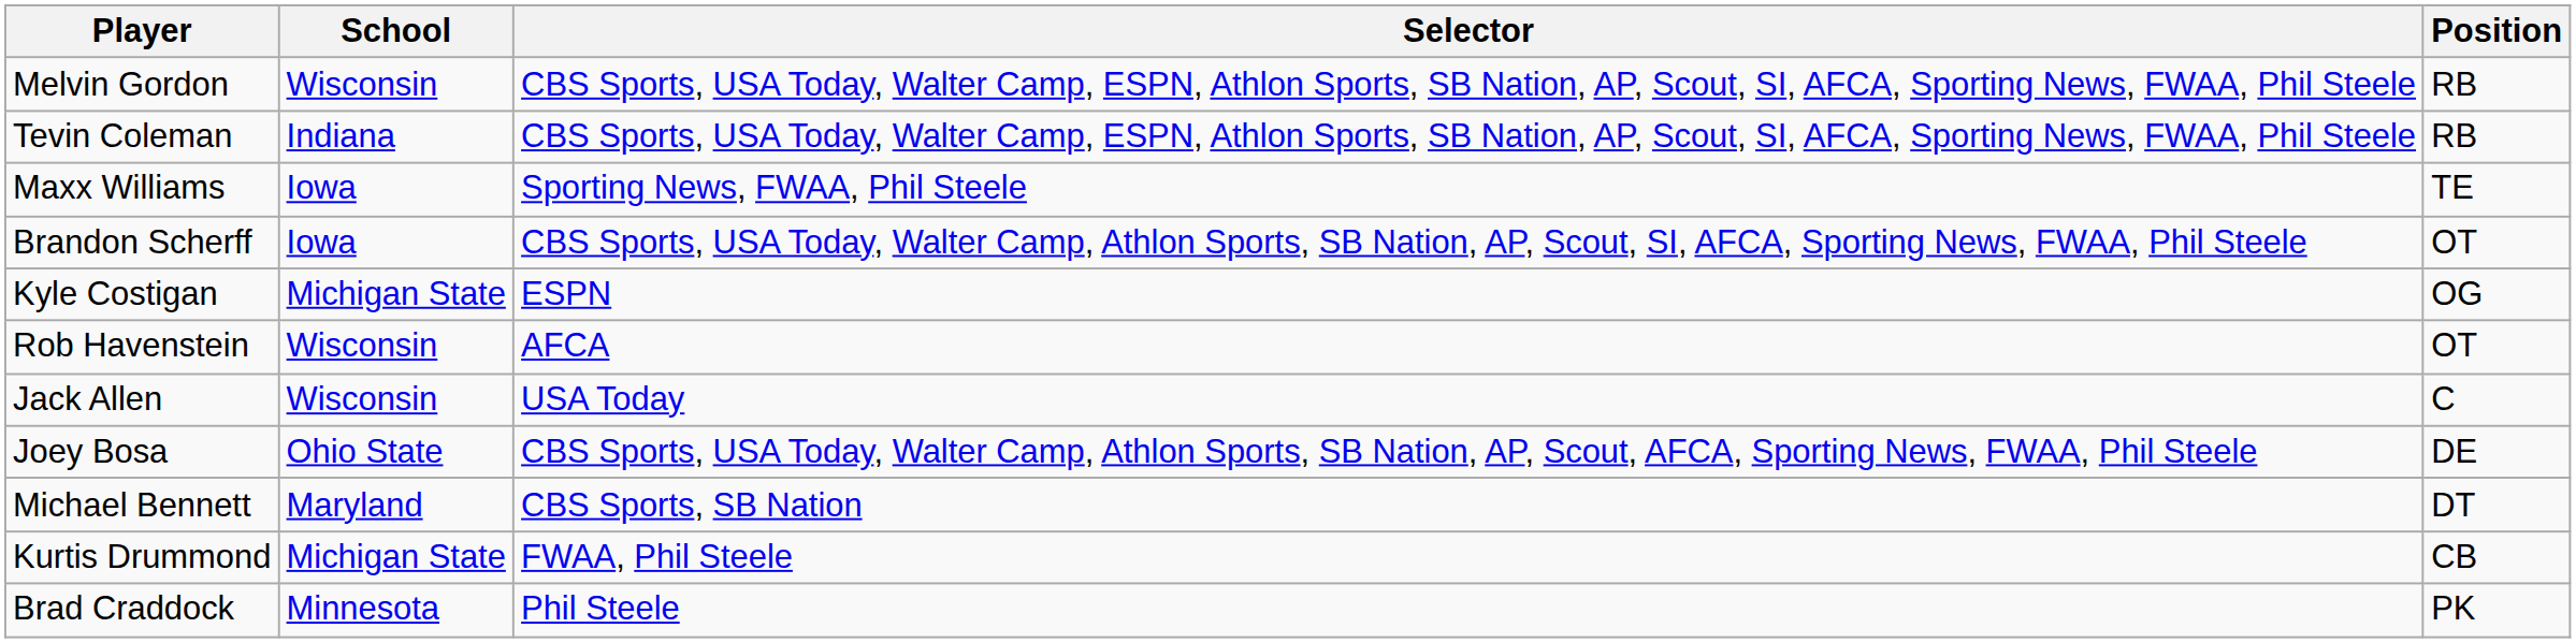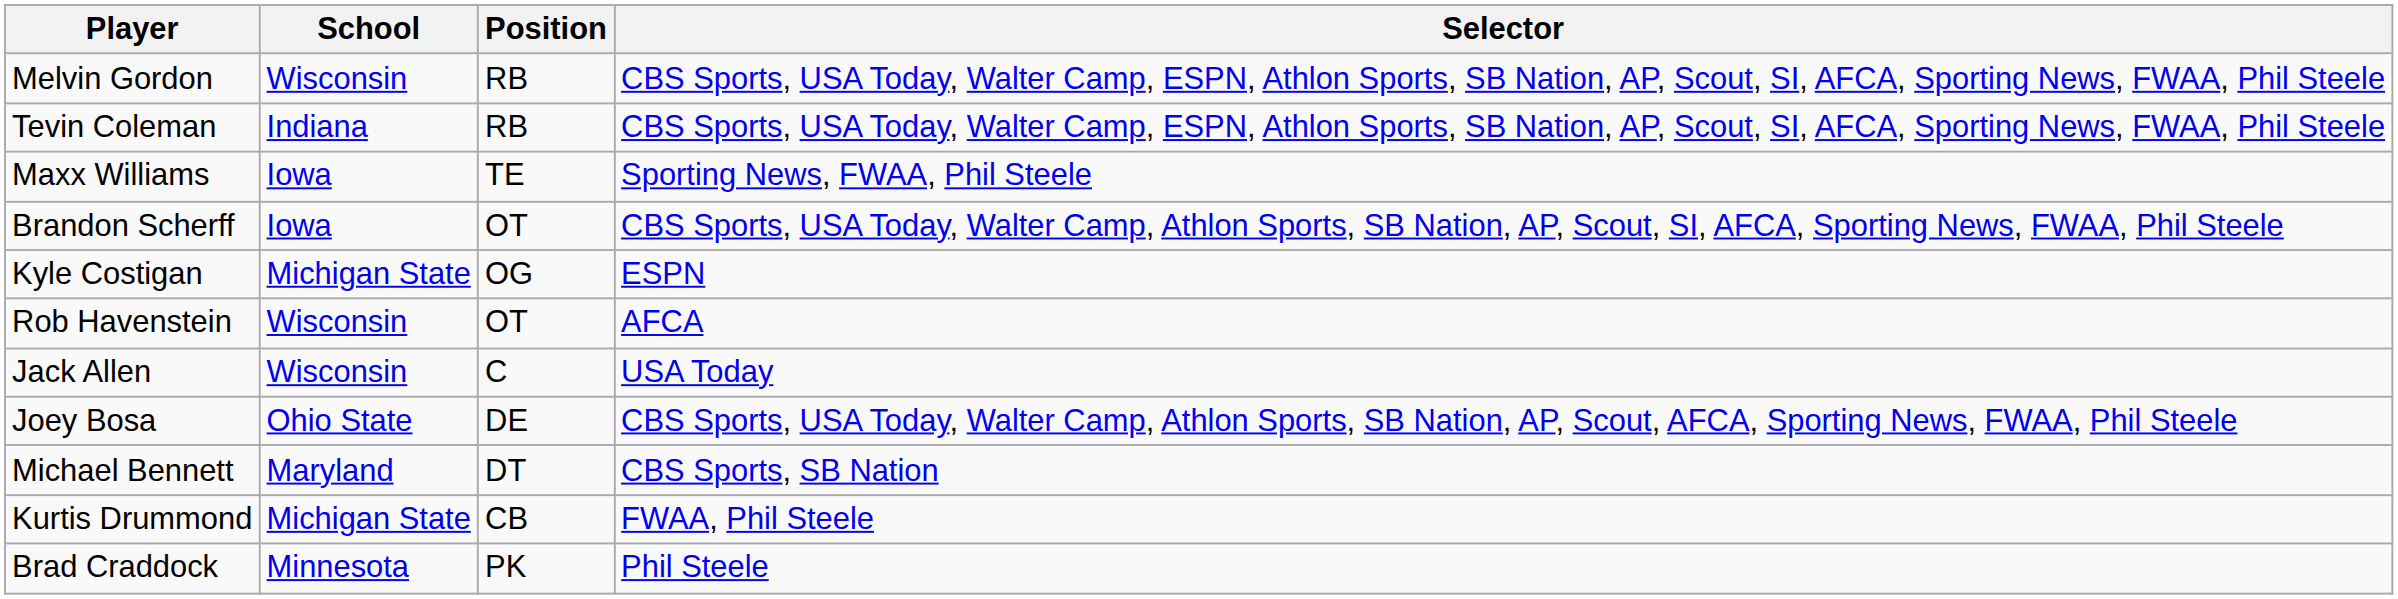 <table class="wikitable">
 <tr>
 <th>Player</th>
 <th>School</th>
+<th>Position</th>
 <th>Selector</th>
-<th>Position</th>
 </tr>
 <tr>
 <td>Melvin Gordon</td>
 <td><a href='#'>Wisconsin</a></td>
+<td>RB</td>
 <td><a href='#'>CBS Sports</a>, <a href='#'>USA Today</a>, <a href='#'>Walter Camp</a>, <a href='#'>ESPN</a>, <a href='#'>Athlon Sports</a>, <a href='#'>SB Nation</a>, <a href='#'>AP</a>, <a href='#'>Scout</a>, <a href='#'>SI</a>, <a href='#'>AFCA</a>, <a href='#'>Sporting News</a>, <a href='#'>FWAA</a>, <a href='#'>Phil Steele</a></td>
-<td>RB</td>
 </tr>
 <tr>
 <td>Tevin Coleman</td>
 <td><a href='#'>Indiana</a></td>
+<td>RB</td>
 <td><a href='#'>CBS Sports</a>, <a href='#'>USA Today</a>, <a href='#'>Walter Camp</a>, <a href='#'>ESPN</a>, <a href='#'>Athlon Sports</a>, <a href='#'>SB Nation</a>, <a href='#'>AP</a>, <a href='#'>Scout</a>, <a href='#'>SI</a>, <a href='#'>AFCA</a>, <a href='#'>Sporting News</a>, <a href='#'>FWAA</a>, <a href='#'>Phil Steele</a></td>
-<td>RB</td>
 </tr>
 <tr>
 <td>Maxx Williams</td>
 <td><a href='#'>Iowa</a></td>
+<td>TE</td>
 <td><a href='#'>Sporting News</a>, <a href='#'>FWAA</a>, <a href='#'>Phil Steele</a></td>
-<td>TE</td>
 </tr>
 <tr>
 <td>Brandon Scherff</td>
 <td><a href='#'>Iowa</a></td>
+<td>OT</td>
 <td><a href='#'>CBS Sports</a>, <a href='#'>USA Today</a>, <a href='#'>Walter Camp</a>, <a href='#'>Athlon Sports</a>, <a href='#'>SB Nation</a>, <a href='#'>AP</a>, <a href='#'>Scout</a>, <a href='#'>SI</a>, <a href='#'>AFCA</a>, <a href='#'>Sporting News</a>, <a href='#'>FWAA</a>, <a href='#'>Phil Steele</a></td>
-<td>OT</td>
 </tr>
 <tr>
 <td>Kyle Costigan</td>
 <td><a href='#'>Michigan State</a></td>
+<td>OG</td>
 <td><a href='#'>ESPN</a></td>
-<td>OG</td>
 </tr>
 <tr>
 <td>Rob Havenstein</td>
 <td><a href='#'>Wisconsin</a></td>
+<td>OT</td>
 <td><a href='#'>AFCA</a></td>
-<td>OT</td>
 </tr>
 <tr>
 <td>Jack Allen</td>
 <td><a href='#'>Wisconsin</a></td>
+<td>C</td>
 <td><a href='#'>USA Today</a></td>
-<td>C</td>
 </tr>
 <tr>
 <td>Joey Bosa</td>
 <td><a href='#'>Ohio State</a></td>
+<td>DE</td>
 <td><a href='#'>CBS Sports</a>, <a href='#'>USA Today</a>, <a href='#'>Walter Camp</a>, <a href='#'>Athlon Sports</a>, <a href='#'>SB Nation</a>, <a href='#'>AP</a>, <a href='#'>Scout</a>, <a href='#'>AFCA</a>, <a href='#'>Sporting News</a>, <a href='#'>FWAA</a>, <a href='#'>Phil Steele</a></td>
-<td>DE</td>
 </tr>
 <tr>
 <td>Michael Bennett</td>
 <td><a href='#'>Maryland</a></td>
+<td>DT</td>
 <td><a href='#'>CBS Sports</a>, <a href='#'>SB Nation</a></td>
-<td>DT</td>
 </tr>
 <tr>
 <td>Kurtis Drummond</td>
 <td><a href='#'>Michigan State</a></td>
+<td>CB</td>
 <td><a href='#'>FWAA</a>, <a href='#'>Phil Steele</a></td>
-<td>CB</td>
 </tr>
 <tr>
 <td>Brad Craddock</td>
 <td><a href='#'>Minnesota</a></td>
+<td>PK</td>
 <td><a href='#'>Phil Steele</a></td>
-<td>PK</td>
 </tr>
 </table>
